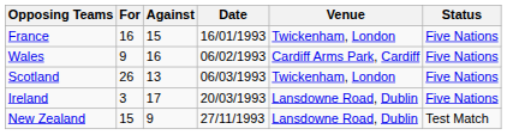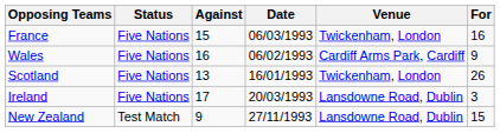 <table class="wikitable">
 <tr>
 <th>Opposing Teams</th>
-<th>For</th>
+<th>Status</th>
 <th>Against</th>
 <th>Date</th>
 <th>Venue</th>
-<th>Status</th>
+<th>For</th>
 </tr>
 <tr>
 <td><a href='#'>France</a></td>
+<td><a href='#'>Five Nations</a></td>
+<td>15</td>
+<td>06/03/1993</td>
+<td><a href='#'>Twickenham</a>, <a href='#'>London</a></td>
 <td>16</td>
-<td>15</td>
-<td>16/01/1993</td>
-<td><a href='#'>Twickenham</a>, <a href='#'>London</a></td>
-<td><a href='#'>Five Nations</a></td>
 </tr>
 <tr>
 <td><a href='#'>Wales</a></td>
-<td>9</td>
+<td><a href='#'>Five Nations</a></td>
 <td>16</td>
 <td>06/02/1993</td>
 <td><a href='#'>Cardiff Arms Park</a>, <a href='#'>Cardiff</a></td>
-<td><a href='#'>Five Nations</a></td>
+<td>9</td>
 </tr>
 <tr>
 <td><a href='#'>Scotland</a></td>
+<td><a href='#'>Five Nations</a></td>
+<td>13</td>
+<td>16/01/1993</td>
+<td><a href='#'>Twickenham</a>, <a href='#'>London</a></td>
 <td>26</td>
-<td>13</td>
-<td>06/03/1993</td>
-<td><a href='#'>Twickenham</a>, <a href='#'>London</a></td>
-<td><a href='#'>Five Nations</a></td>
 </tr>
 <tr>
 <td><a href='#'>Ireland</a></td>
-<td>3</td>
+<td><a href='#'>Five Nations</a></td>
 <td>17</td>
 <td>20/03/1993</td>
 <td><a href='#'>Lansdowne Road</a>, <a href='#'>Dublin</a></td>
-<td><a href='#'>Five Nations</a></td>
+<td>3</td>
 </tr>
 <tr>
 <td><a href='#'>New Zealand</a></td>
-<td>15</td>
+<td>Test Match</td>
 <td>9</td>
 <td>27/11/1993</td>
 <td><a href='#'>Lansdowne Road</a>, <a href='#'>Dublin</a></td>
-<td>Test Match</td>
+<td>15</td>
 </tr>
 </table>
